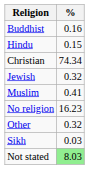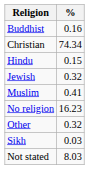 <table class="wikitable sortable"  style="float:right; line-height:1.1em; border:1px #000; margin-left:0; text-align:right;">
 <tr>
 <th>Religion</th>
 <th>%</th>
 </tr>
 <tr style="line-height: 1.1em">
 <td align=left><a href='#'>Buddhist</a></td>
 <td>0.16</td>
 </tr>
 <tr style="line-height: 1.1em">
+<td align=left>Christian</td>
+<td>74.34</td>
+</tr>
+<tr style="line-height: 1.1em">
 <td align=left><a href='#'>Hindu</a></td>
 <td>0.15</td>
-</tr>
-<tr style="line-height: 1.1em">
-<td align=left>Christian</td>
-<td>74.34</td>
 </tr>
 <tr style="line-height: 1.1em">
 <td align=left><a href='#'>Jewish</a></td>
 <td>0.32</td>
 </tr>
 <tr style="line-height: 1.1em">
 <td align=left><a href='#'>Muslim</a></td>
 <td>0.41</td>
 </tr>
 <tr style="line-height: 1.1em">
 <td align=left><a href='#'>No religion</a></td>
 <td>16.23</td>
 </tr>
 <tr style="line-height: 1.1em">
 <td align=left><a href='#'>Other</a></td>
 <td>0.32</td>
 </tr>
 <tr style="line-height: 1.1em">
 <td align=left><a href='#'>Sikh</a></td>
 <td>0.03</td>
 </tr>
 <tr style="line-height: 1.1em">
 <td align=left>Not stated</td>
-<td style="background: lightgreen;">8.03</td>
+<td>8.03</td>
 </tr>
 </table>
